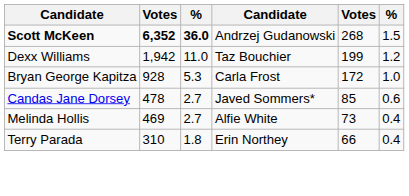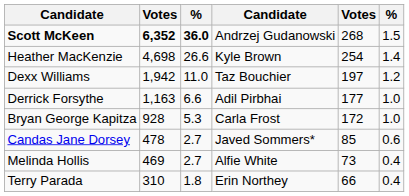 <table class="wikitable" align="left">
 <tr>
 <th>Candidate</th>
 <th>Votes</th>
 <th>%</th>
 <th>Candidate</th>
 <th>Votes</th>
 <th>%</th>
 </tr>
 <tr>
 <td><strong>Scott McKeen</strong></td>
 <td><strong>6,352</strong></td>
 <td><strong>36.0</strong></td>
 <td>Andrzej Gudanowski</td>
 <td>268</td>
 <td>1.5</td>
 </tr>
 <tr>
+<td>Heather MacKenzie</td>
+<td>4,698</td>
+<td>26.6</td>
+<td>Kyle Brown</td>
+<td>254</td>
+<td>1.4</td>
+</tr>
+<tr>
 <td>Dexx Williams</td>
 <td>1,942</td>
 <td>11.0</td>
 <td>Taz Bouchier</td>
-<td>199</td>
+<td>197</td>
 <td>1.2</td>
+</tr>
+<tr>
+<td>Derrick Forsythe</td>
+<td>1,163</td>
+<td>6.6</td>
+<td>Adil Pirbhai</td>
+<td>177</td>
+<td>1.0</td>
 </tr>
 <tr>
 <td>Bryan George Kapitza</td>
 <td>928</td>
 <td>5.3</td>
 <td>Carla Frost</td>
 <td>172</td>
 <td>1.0</td>
 </tr>
 <tr>
 <td><a href='#'>Candas Jane Dorsey</a></td>
 <td>478</td>
 <td>2.7</td>
 <td>Javed Sommers*</td>
 <td>85</td>
 <td>0.6</td>
 </tr>
 <tr>
 <td>Melinda Hollis</td>
 <td>469</td>
 <td>2.7</td>
 <td>Alfie White</td>
 <td>73</td>
 <td>0.4</td>
 </tr>
 <tr>
 <td>Terry Parada</td>
 <td>310</td>
 <td>1.8</td>
 <td>Erin Northey</td>
 <td>66</td>
 <td>0.4</td>
 </tr>
 </table>
